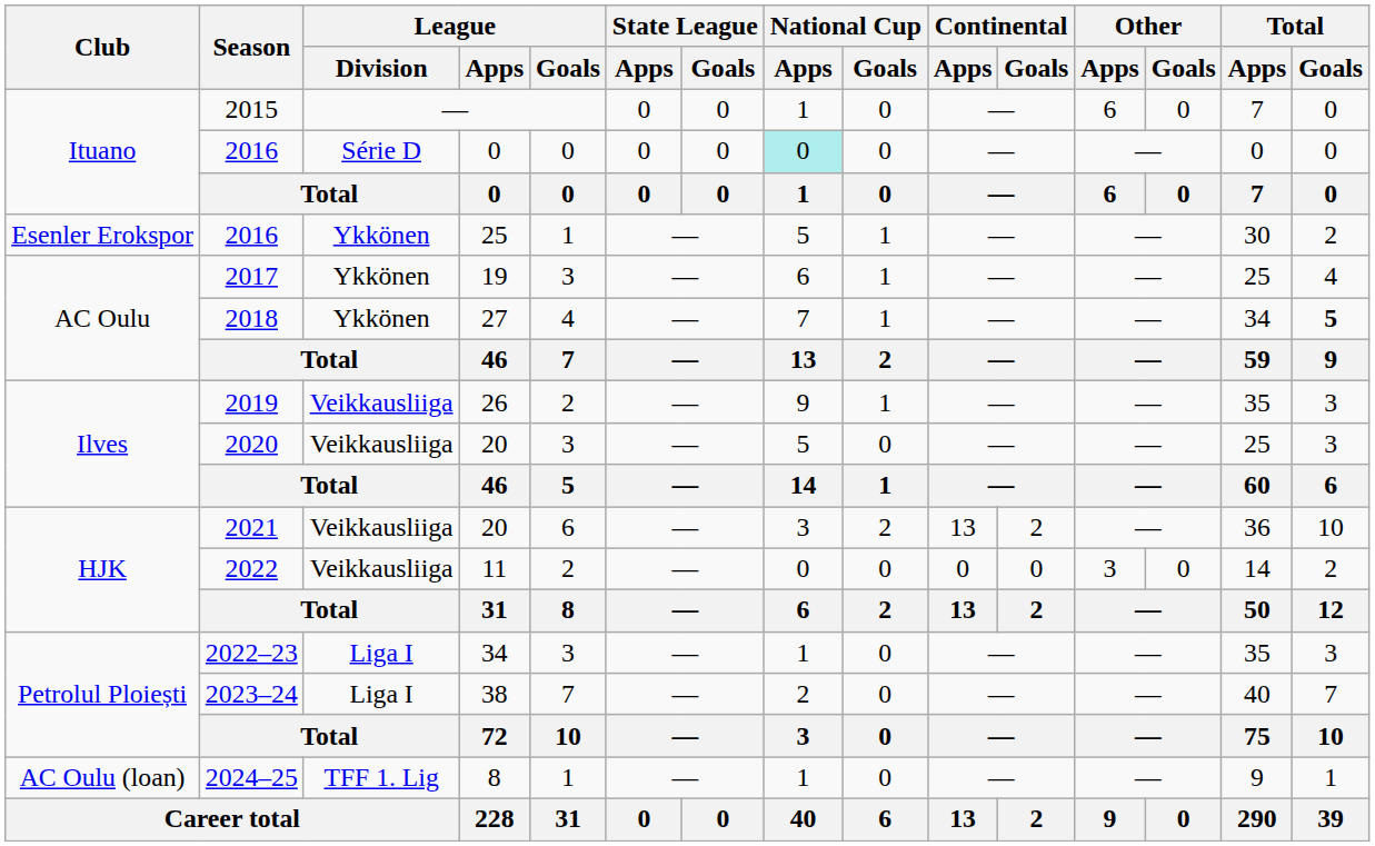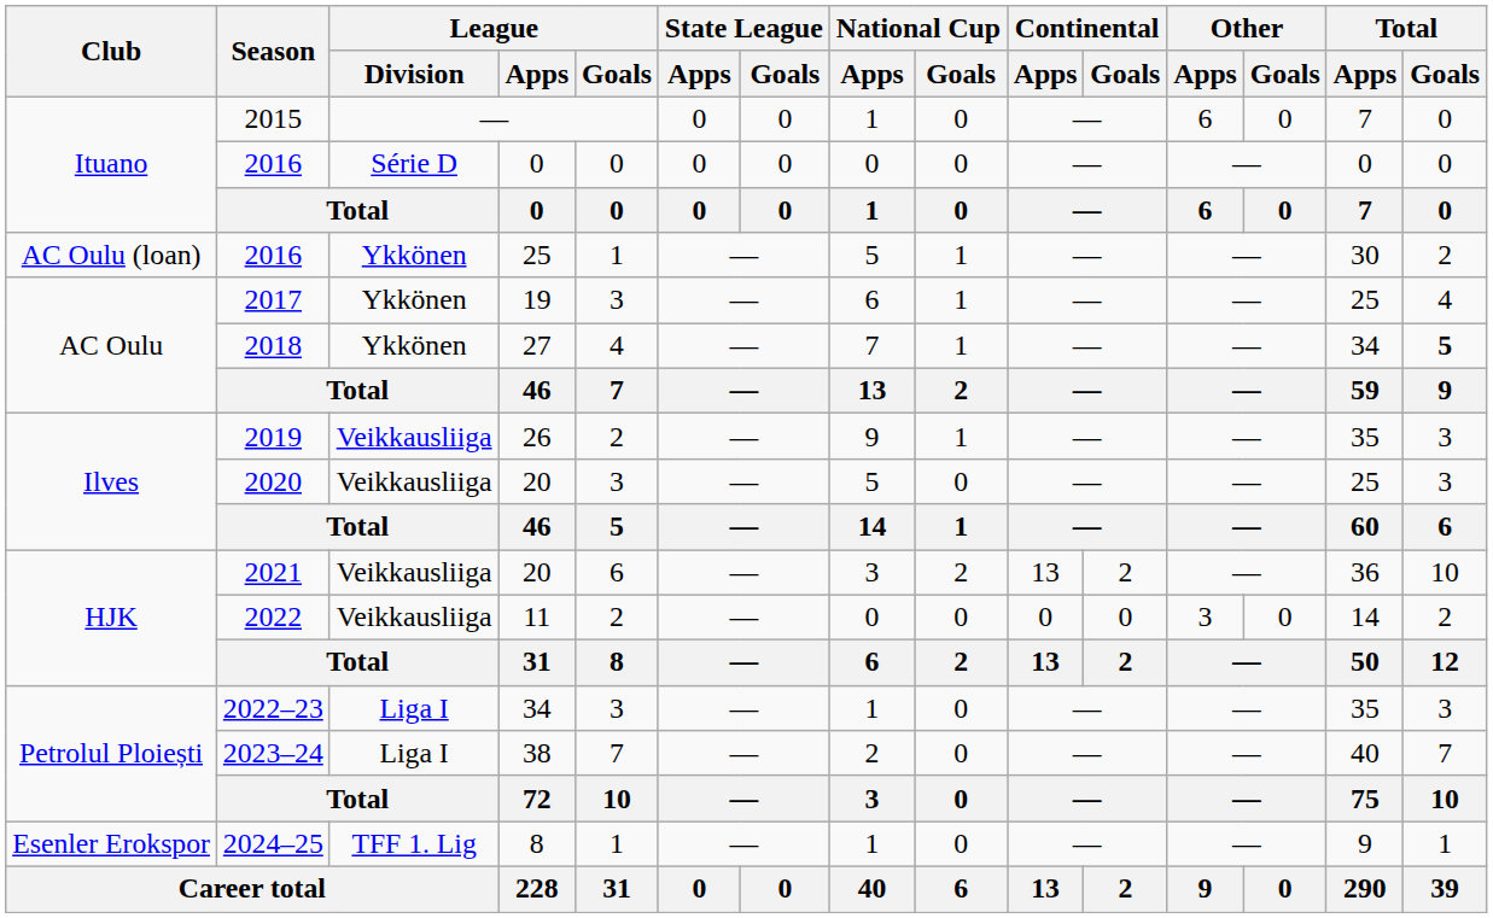 <table class="wikitable" style="text-align:center">
 <tr>
 <th rowspan="2">Club</th>
 <th rowspan="2">Season</th>
 <th colspan="3">League</th>
 <th colspan="2">State League</th>
 <th colspan="2">National Cup</th>
 <th colspan="2">Continental</th>
 <th colspan="2">Other</th>
 <th colspan="2">Total</th>
 </tr>
 <tr>
 <th>Division</th>
 <th>Apps</th>
 <th>Goals</th>
 <th>Apps</th>
 <th>Goals</th>
 <th>Apps</th>
 <th>Goals</th>
 <th>Apps</th>
 <th>Goals</th>
 <th>Apps</th>
 <th>Goals</th>
 <th>Apps</th>
 <th>Goals</th>
 </tr>
 <tr>
 <td rowspan="3"><a href='#'>Ituano</a></td>
 <td>2015</td>
 <td colspan="3">—</td>
 <td>0</td>
 <td>0</td>
 <td>1</td>
 <td>0</td>
 <td colspan="2">—</td>
 <td>6</td>
 <td>0</td>
 <td>7</td>
 <td>0</td>
 </tr>
 <tr>
 <td><a href='#'>2016</a></td>
 <td><a href='#'>Série D</a></td>
 <td>0</td>
 <td>0</td>
 <td>0</td>
 <td>0</td>
-<td style="background: paleturquoise;">0</td>
+<td>0</td>
 <td>0</td>
 <td colspan="2">—</td>
 <td colspan="2">—</td>
 <td>0</td>
 <td>0</td>
 </tr>
 <tr>
 <th colspan="2">Total</th>
 <th>0</th>
 <th>0</th>
 <th>0</th>
 <th>0</th>
 <th>1</th>
 <th>0</th>
 <th rowspan=1 colspan="2">—</th>
 <th>6</th>
 <th>0</th>
 <th>7</th>
 <th>0</th>
 </tr>
 <tr>
-<td><a href='#'>Esenler Erokspor</a></td>
+<td><a href='#'>AC Oulu</a> (loan)</td>
 <td><a href='#'>2016</a></td>
 <td><a href='#'>Ykkönen</a></td>
 <td>25</td>
 <td>1</td>
 <td colspan="2">—</td>
 <td>5</td>
 <td>1</td>
 <td colspan="2">—</td>
 <td colspan="2">—</td>
 <td>30</td>
 <td>2</td>
 </tr>
 <tr>
 <td rowspan="3">AC Oulu</td>
 <td><a href='#'>2017</a></td>
 <td>Ykkönen</td>
 <td>19</td>
 <td>3</td>
 <td colspan="2">—</td>
 <td>6</td>
 <td>1</td>
 <td colspan="2">—</td>
 <td colspan="2">—</td>
 <td>25</td>
 <td>4</td>
 </tr>
 <tr>
 <td><a href='#'>2018</a></td>
 <td>Ykkönen</td>
 <td>27</td>
 <td>4</td>
 <td colspan="2">—</td>
 <td>7</td>
 <td>1</td>
 <td colspan="2">—</td>
 <td colspan="2">—</td>
 <td>34</td>
 <td><strong>5</strong></td>
 </tr>
 <tr>
 <th colspan="2">Total</th>
 <th>46</th>
 <th>7</th>
 <th rowspan=1 colspan="2">—</th>
 <th>13</th>
 <th>2</th>
 <th rowspan=1 colspan="2">—</th>
 <th rowspan=1 colspan="2">—</th>
 <th>59</th>
 <th>9</th>
 </tr>
 <tr>
 <td rowspan="3"><a href='#'>Ilves</a></td>
 <td><a href='#'>2019</a></td>
 <td><a href='#'>Veikkausliiga</a></td>
 <td>26</td>
 <td>2</td>
 <td colspan="2">—</td>
 <td>9</td>
 <td>1</td>
 <td colspan="2">—</td>
 <td colspan="2">—</td>
 <td>35</td>
 <td>3</td>
 </tr>
 <tr>
 <td><a href='#'>2020</a></td>
 <td>Veikkausliiga</td>
 <td>20</td>
 <td>3</td>
 <td colspan="2">—</td>
 <td>5</td>
 <td>0</td>
 <td colspan="2">—</td>
 <td colspan="2">—</td>
 <td>25</td>
 <td>3</td>
 </tr>
 <tr>
 <th colspan="2">Total</th>
 <th>46</th>
 <th>5</th>
 <th rowspan=1 colspan="2">—</th>
 <th>14</th>
 <th>1</th>
 <th rowspan=1 colspan="2">—</th>
 <th rowspan=1 colspan="2">—</th>
 <th>60</th>
 <th>6</th>
 </tr>
 <tr>
 <td rowspan="3"><a href='#'>HJK</a></td>
 <td><a href='#'>2021</a></td>
 <td>Veikkausliiga</td>
 <td>20</td>
 <td>6</td>
 <td colspan="2">—</td>
 <td>3</td>
 <td>2</td>
 <td>13</td>
 <td>2</td>
 <td colspan="2">—</td>
 <td>36</td>
 <td>10</td>
 </tr>
 <tr>
 <td><a href='#'>2022</a></td>
 <td>Veikkausliiga</td>
 <td>11</td>
 <td>2</td>
 <td colspan="2">—</td>
 <td>0</td>
 <td>0</td>
 <td>0</td>
 <td>0</td>
 <td>3</td>
 <td>0</td>
 <td>14</td>
 <td>2</td>
 </tr>
 <tr>
 <th colspan="2">Total</th>
 <th>31</th>
 <th>8</th>
 <th rowspan=1 colspan="2">—</th>
 <th>6</th>
 <th>2</th>
 <th>13</th>
 <th>2</th>
 <th rowspan=1 colspan="2">—</th>
 <th>50</th>
 <th>12</th>
 </tr>
 <tr>
 <td rowspan="3"><a href='#'>Petrolul Ploiești</a></td>
 <td><a href='#'>2022–23</a></td>
 <td><a href='#'>Liga I</a></td>
 <td>34</td>
 <td>3</td>
 <td colspan="2">—</td>
 <td>1</td>
 <td>0</td>
 <td colspan="2">—</td>
 <td colspan="2">—</td>
 <td>35</td>
 <td>3</td>
 </tr>
 <tr>
 <td><a href='#'>2023–24</a></td>
 <td>Liga I</td>
 <td>38</td>
 <td>7</td>
 <td colspan="2">—</td>
 <td>2</td>
 <td>0</td>
 <td colspan="2">—</td>
 <td colspan="2">—</td>
 <td>40</td>
 <td>7</td>
 </tr>
 <tr>
 <th colspan="2">Total</th>
 <th>72</th>
 <th>10</th>
 <th rowspan=1 colspan="2">—</th>
 <th>3</th>
 <th>0</th>
 <th rowspan=1 colspan="2">—</th>
 <th rowspan=1 colspan="2">—</th>
 <th>75</th>
 <th>10</th>
 </tr>
 <tr>
-<td><a href='#'>AC Oulu</a> (loan)</td>
+<td><a href='#'>Esenler Erokspor</a></td>
 <td><a href='#'>2024–25</a></td>
 <td><a href='#'>TFF 1. Lig</a></td>
 <td>8</td>
 <td>1</td>
 <td colspan="2">—</td>
 <td>1</td>
 <td>0</td>
 <td colspan="2">—</td>
 <td colspan="2">—</td>
 <td>9</td>
 <td>1</td>
 </tr>
 <tr>
 <th colspan="3">Career total</th>
 <th>228</th>
 <th>31</th>
 <th>0</th>
 <th>0</th>
 <th>40</th>
 <th>6</th>
 <th>13</th>
 <th>2</th>
 <th>9</th>
 <th>0</th>
 <th>290</th>
 <th>39</th>
 </tr>
 </table>
